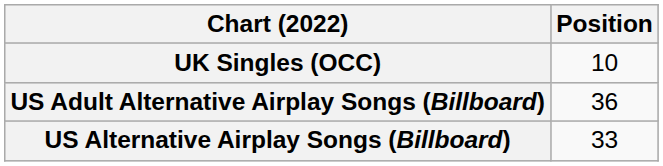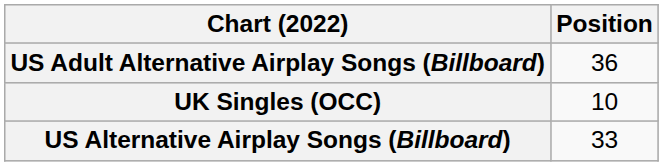 <table class="wikitable sortable plainrowheaders" style="text-align:center">
 <tr>
 <th scope="col">Chart (2022)</th>
 <th scope="col">Position</th>
 </tr>
 <tr>
+<th scope="row">US Adult Alternative Airplay Songs (<em>Billboard</em>)</th>
+<td>36</td>
+</tr>
+<tr>
 <th scope="row">UK Singles (OCC)</th>
 <td>10</td>
-</tr>
-<tr>
-<th scope="row">US Adult Alternative Airplay Songs (<em>Billboard</em>)</th>
-<td>36</td>
 </tr>
 <tr>
 <th scope="row">US Alternative Airplay Songs (<em>Billboard</em>)</th>
 <td>33</td>
 </tr>
 </table>
